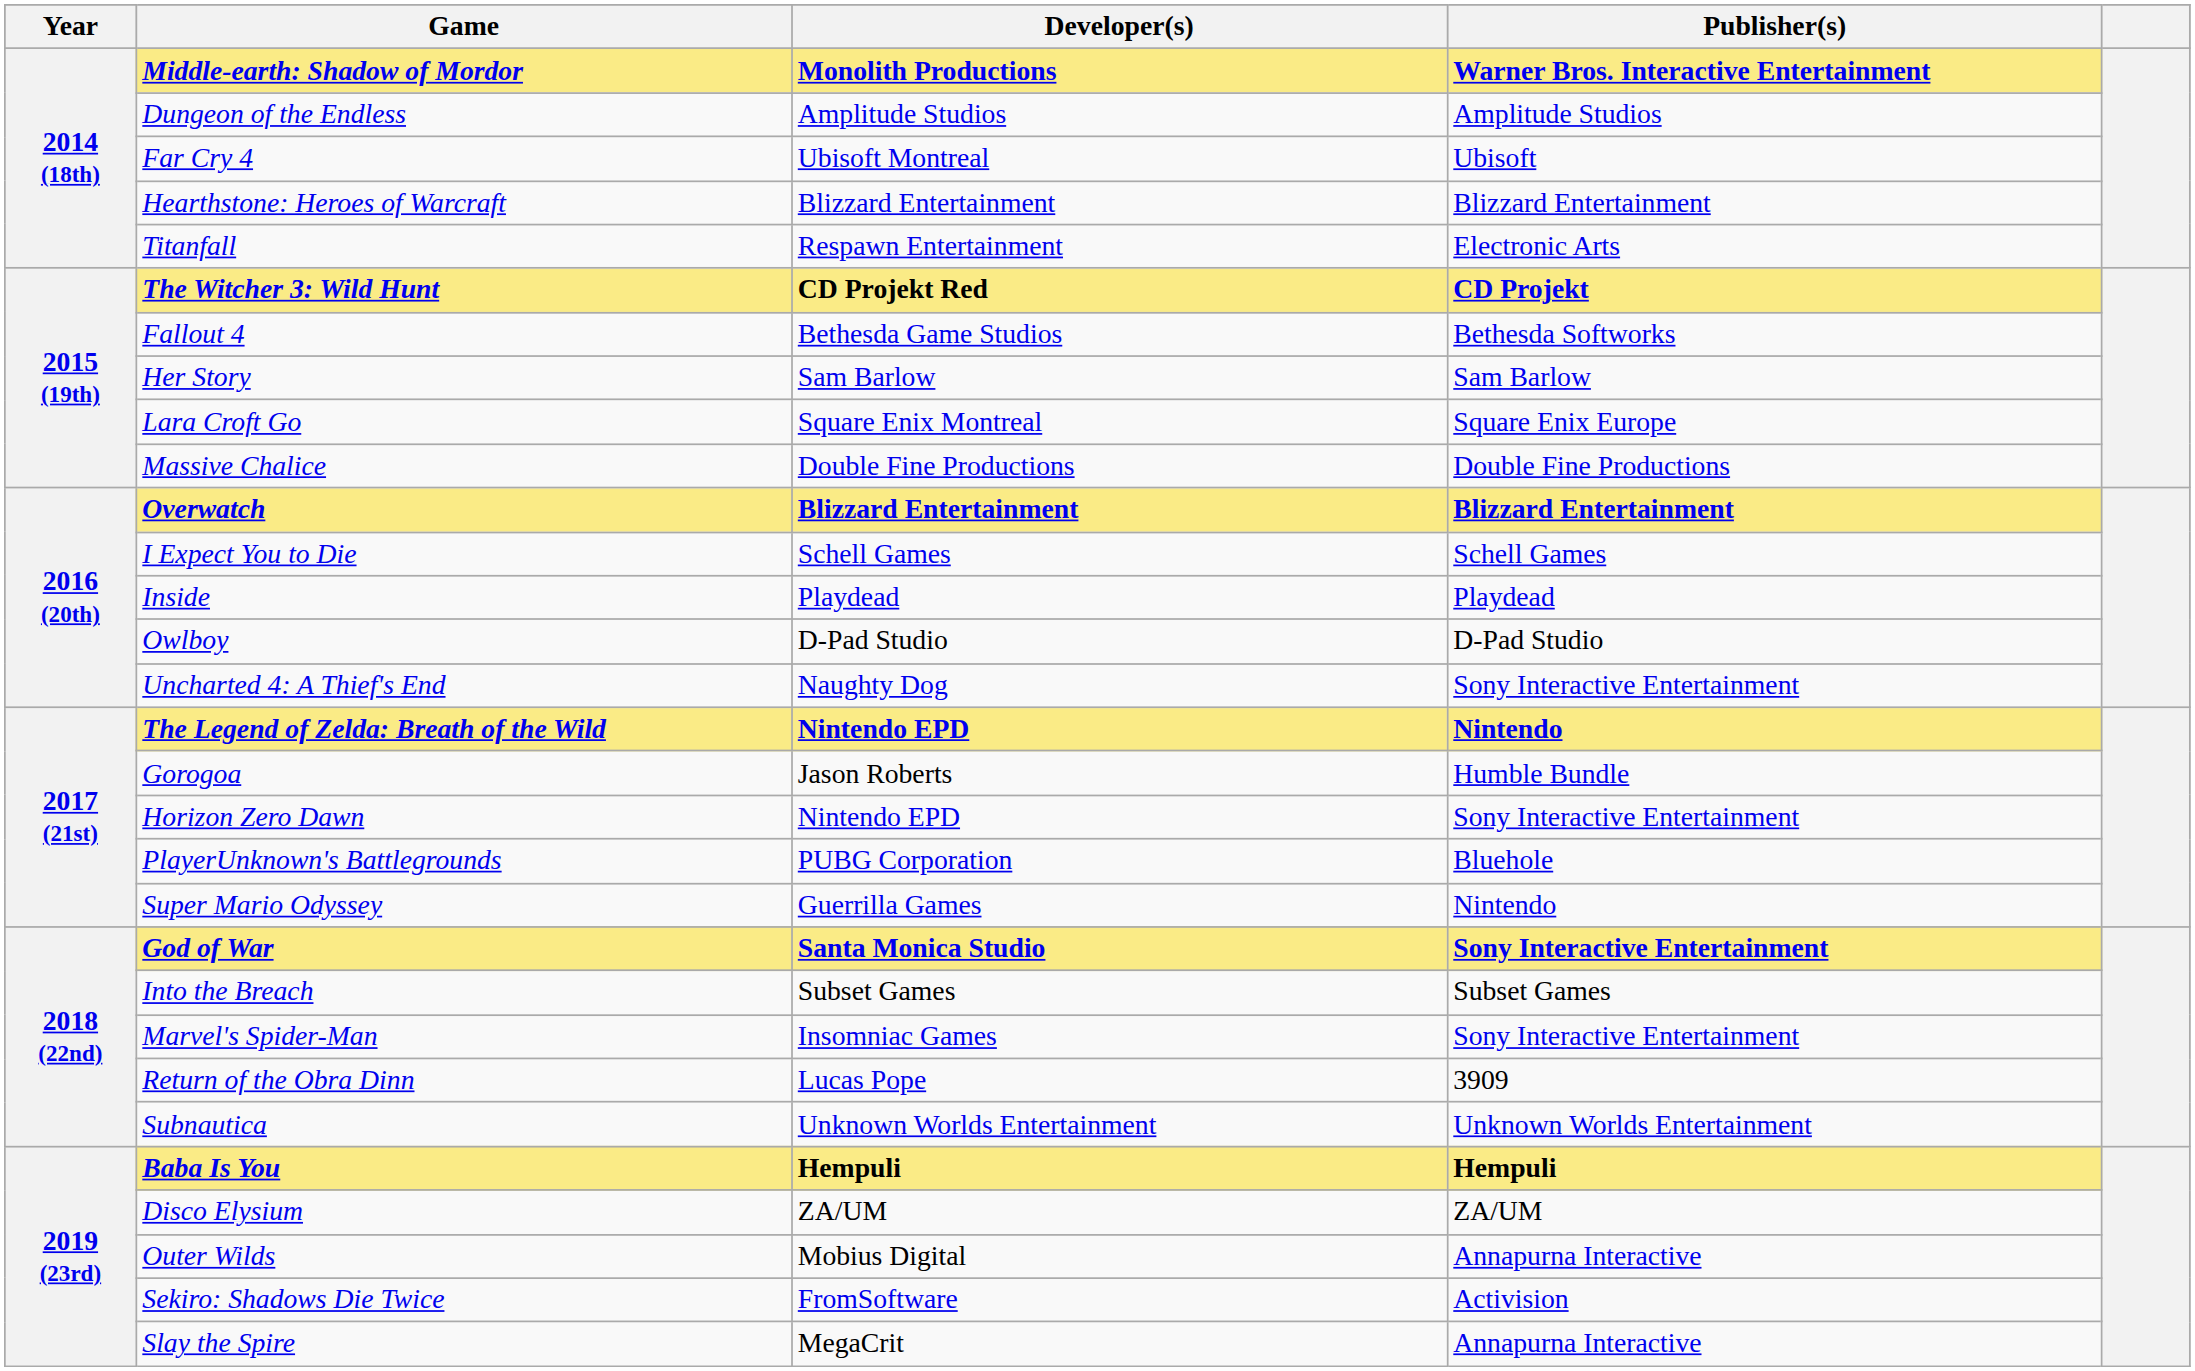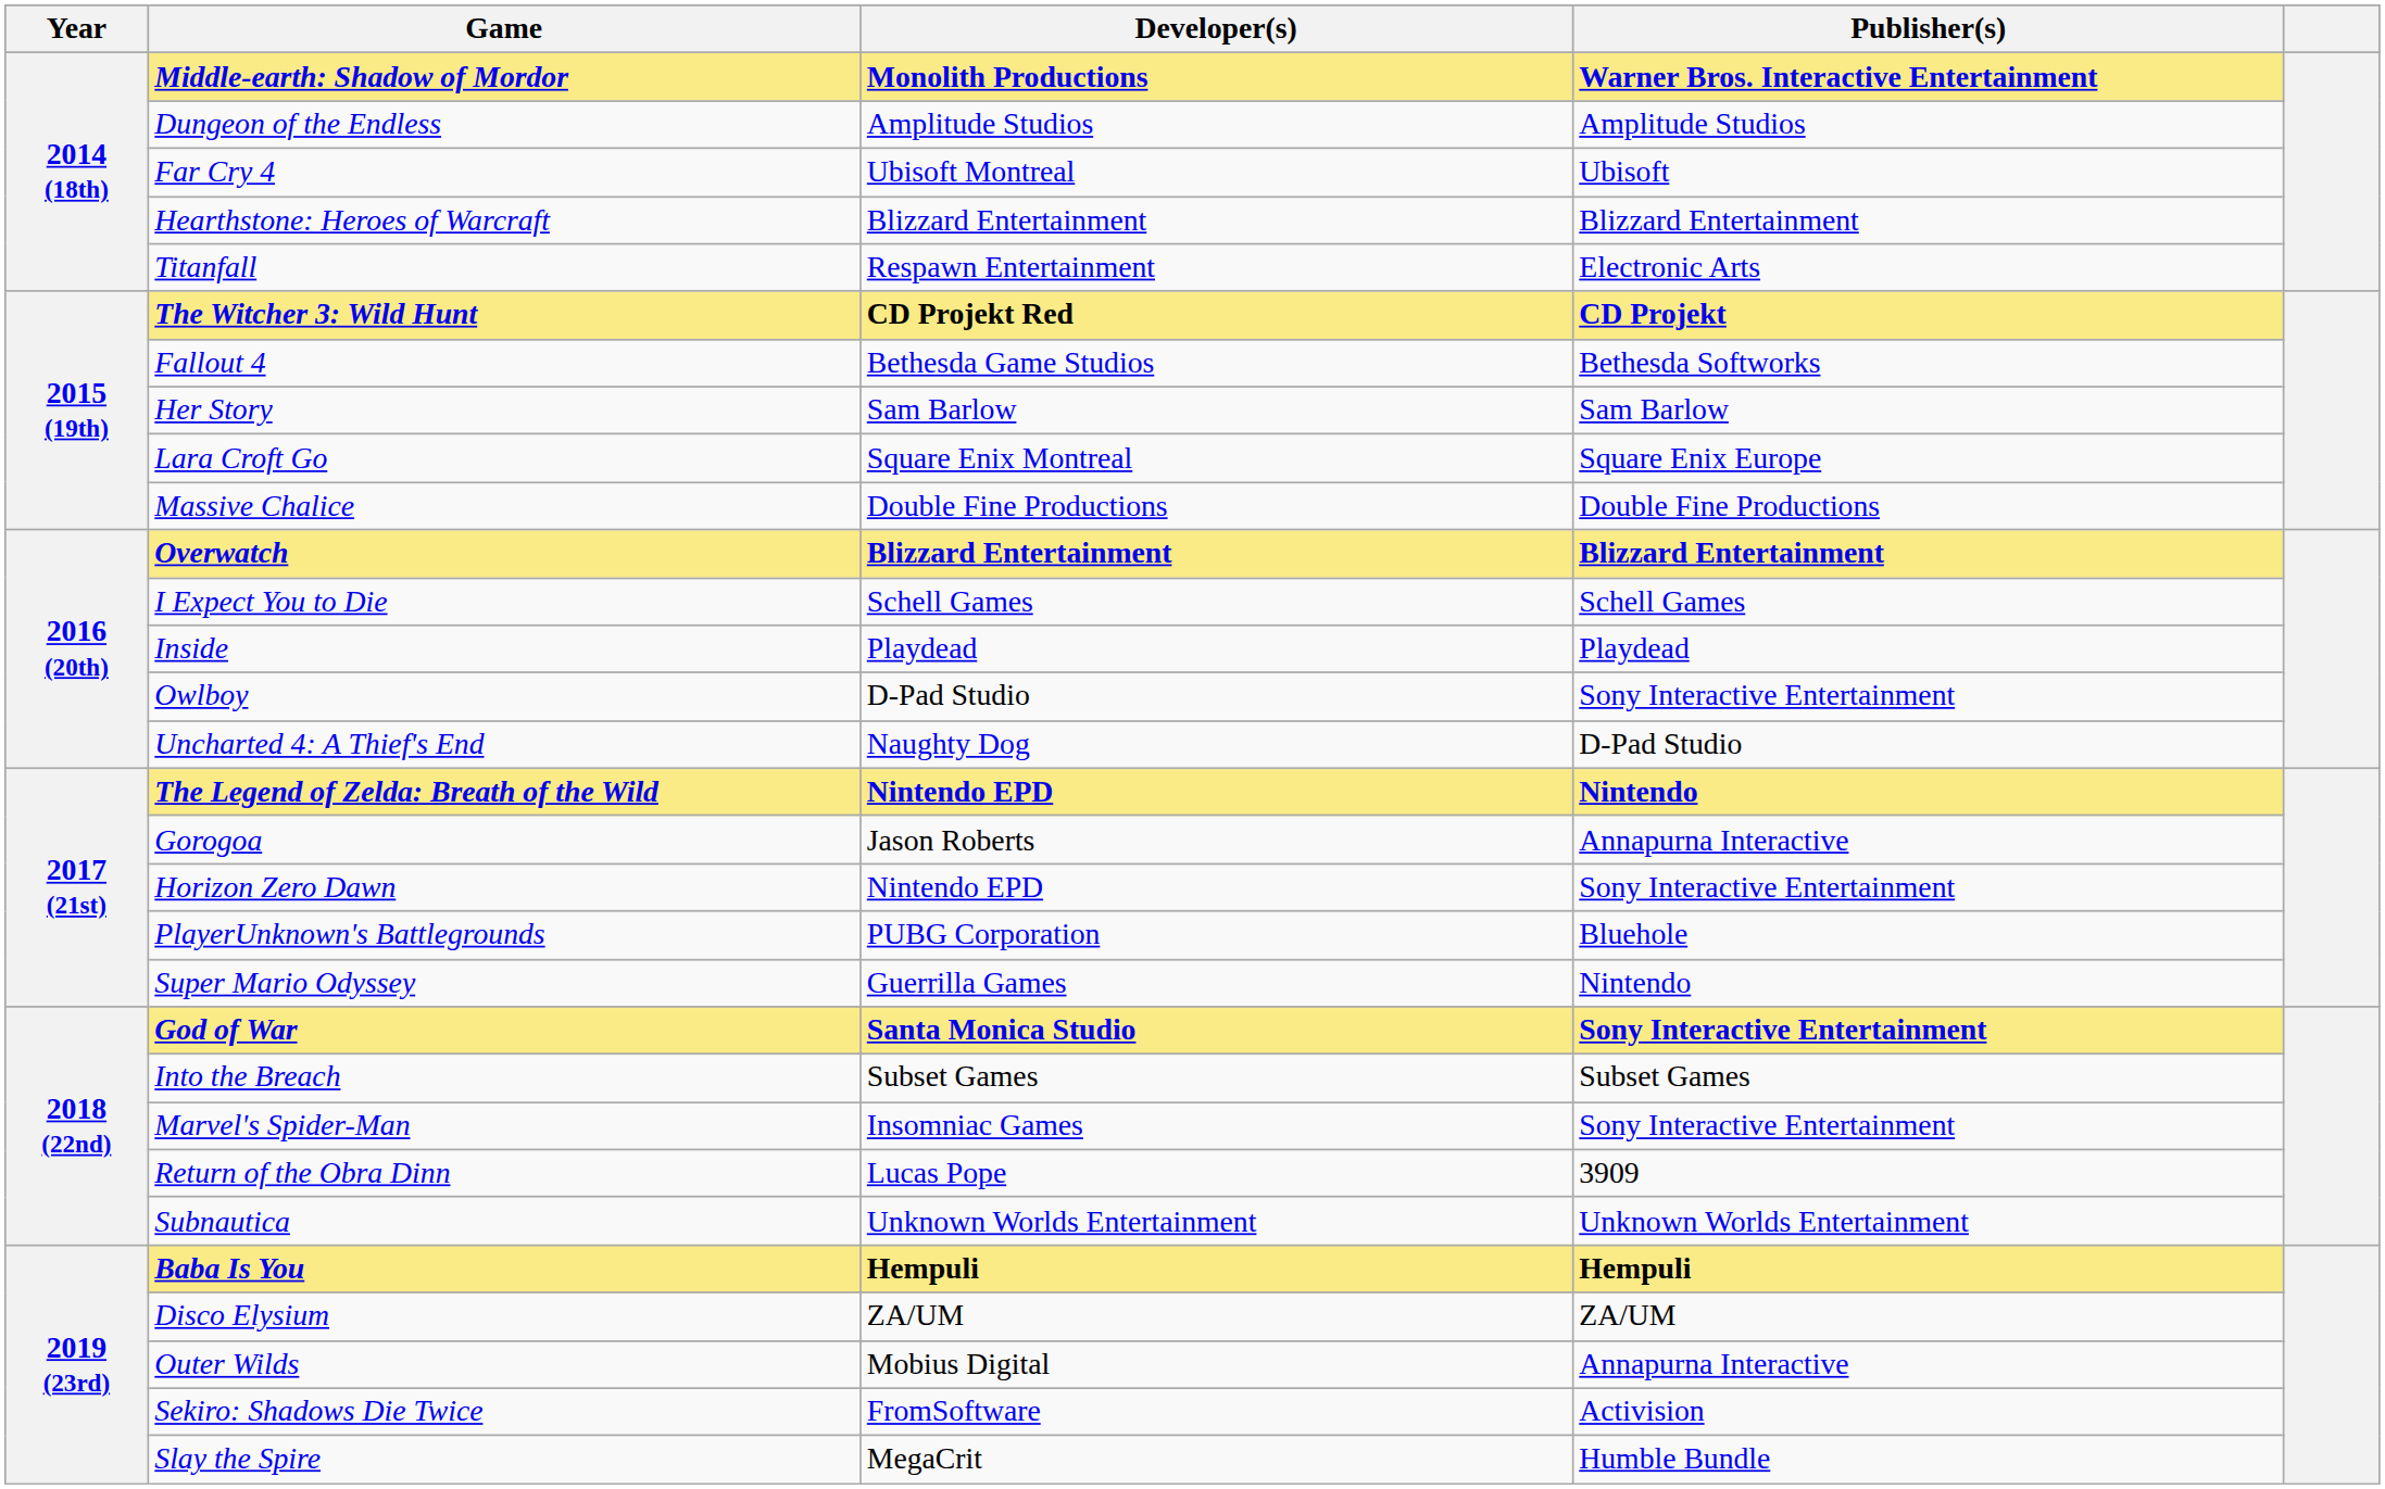 <table class="wikitable sortable" style="width:100%;">
 <tr style="background:#bebebe">
 <th scope="col" style="width:6%;">Year</th>
 <th scope="col" style="width:30%;">Game</th>
 <th scope="col" style="width:30%;">Developer(s)</th>
 <th scope="col" style="width:30%;">Publisher(s)</th>
 <th scope="col" style="width:4%;" class="unsortable"></th>
 </tr>
 <tr>
 <th scope="row" rowspan="5" style="text-align:center"><a href='#'>2014</a> <br><small><a href='#'>(18th)</a> </small></th>
 <td style="background:#FAEB86"><strong><em><a href='#'>Middle-earth: Shadow of Mordor</a></em></strong></td>
 <td style="background:#FAEB86"><strong><a href='#'>Monolith Productions</a></strong></td>
 <td style="background:#FAEB86"><strong><a href='#'>Warner Bros. Interactive Entertainment</a></strong></td>
 <th scope="row" rowspan="5" style="text-align;center;"></th>
 </tr>
 <tr>
 <td><em><a href='#'>Dungeon of the Endless</a></em></td>
 <td><a href='#'>Amplitude Studios</a></td>
 <td><a href='#'>Amplitude Studios</a></td>
 </tr>
 <tr>
 <td><em><a href='#'>Far Cry 4</a></em></td>
 <td><a href='#'>Ubisoft Montreal</a></td>
 <td><a href='#'>Ubisoft</a></td>
 </tr>
 <tr>
 <td><em><a href='#'>Hearthstone: Heroes of Warcraft</a></em></td>
 <td><a href='#'>Blizzard Entertainment</a></td>
 <td><a href='#'>Blizzard Entertainment</a></td>
 </tr>
 <tr>
 <td><em><a href='#'>Titanfall</a></em></td>
 <td><a href='#'>Respawn Entertainment</a></td>
 <td><a href='#'>Electronic Arts</a></td>
 </tr>
 <tr>
 <th scope="row" rowspan="5" style="text-align:center"><a href='#'>2015</a> <br><small><a href='#'>(19th)</a> </small></th>
 <td style="background:#FAEB86"><strong><em><a href='#'>The Witcher 3: Wild Hunt</a></em></strong></td>
 <td style="background:#FAEB86"><strong>CD Projekt Red</strong></td>
 <td style="background:#FAEB86"><strong><a href='#'>CD Projekt</a></strong></td>
 <th scope="row" rowspan="5" style="text-align;center;"></th>
 </tr>
 <tr>
 <td><em><a href='#'>Fallout 4</a></em></td>
 <td><a href='#'>Bethesda Game Studios</a></td>
 <td><a href='#'>Bethesda Softworks</a></td>
 </tr>
 <tr>
 <td><em><a href='#'>Her Story</a></em></td>
 <td><a href='#'>Sam Barlow</a></td>
 <td><a href='#'>Sam Barlow</a></td>
 </tr>
 <tr>
 <td><em><a href='#'>Lara Croft Go</a></em></td>
 <td><a href='#'>Square Enix Montreal</a></td>
 <td><a href='#'>Square Enix Europe</a></td>
 </tr>
 <tr>
 <td><em><a href='#'>Massive Chalice</a></em></td>
 <td><a href='#'>Double Fine Productions</a></td>
 <td><a href='#'>Double Fine Productions</a></td>
 </tr>
 <tr>
 <th scope="row" rowspan="5" style="text-align:center"><a href='#'>2016</a> <br><small><a href='#'>(20th)</a> </small></th>
 <td style="background:#FAEB86"><strong><em><a href='#'>Overwatch</a></em></strong></td>
 <td style="background:#FAEB86"><strong><a href='#'>Blizzard Entertainment</a></strong></td>
 <td style="background:#FAEB86"><strong><a href='#'>Blizzard Entertainment</a></strong></td>
 <th scope="row" rowspan="5" style="text-align;center;"></th>
 </tr>
 <tr>
 <td><em><a href='#'>I Expect You to Die</a></em></td>
 <td><a href='#'>Schell Games</a></td>
 <td><a href='#'>Schell Games</a></td>
 </tr>
 <tr>
 <td><em><a href='#'>Inside</a></em></td>
 <td><a href='#'>Playdead</a></td>
 <td><a href='#'>Playdead</a></td>
 </tr>
 <tr>
 <td><em><a href='#'>Owlboy</a></em></td>
 <td>D-Pad Studio</td>
-<td>D-Pad Studio</td>
+<td><a href='#'>Sony Interactive Entertainment</a></td>
 </tr>
 <tr>
 <td><em><a href='#'>Uncharted 4: A Thief's End</a></em></td>
 <td><a href='#'>Naughty Dog</a></td>
-<td><a href='#'>Sony Interactive Entertainment</a></td>
+<td>D-Pad Studio</td>
 </tr>
 <tr>
 <th scope="row" rowspan="5" style="text-align:center"><a href='#'>2017</a> <br><small><a href='#'>(21st)</a> </small></th>
 <td style="background:#FAEB86"><strong><em><a href='#'>The Legend of Zelda: Breath of the Wild</a></em></strong></td>
 <td style="background:#FAEB86"><strong><a href='#'>Nintendo EPD</a></strong></td>
 <td style="background:#FAEB86"><strong><a href='#'>Nintendo</a></strong></td>
 <th scope="row" rowspan="5" style="text-align;center;"></th>
 </tr>
 <tr>
 <td><em><a href='#'>Gorogoa</a></em></td>
 <td>Jason Roberts</td>
-<td><a href='#'>Humble Bundle</a></td>
+<td><a href='#'>Annapurna Interactive</a></td>
 </tr>
 <tr>
 <td><em><a href='#'>Horizon Zero Dawn</a></em></td>
 <td><a href='#'>Nintendo EPD</a></td>
 <td><a href='#'>Sony Interactive Entertainment</a></td>
 </tr>
 <tr>
 <td><em><a href='#'>PlayerUnknown's Battlegrounds</a></em></td>
 <td><a href='#'>PUBG Corporation</a></td>
 <td><a href='#'>Bluehole</a></td>
 </tr>
 <tr>
 <td><em><a href='#'>Super Mario Odyssey</a></em></td>
 <td><a href='#'>Guerrilla Games</a></td>
 <td><a href='#'>Nintendo</a></td>
 </tr>
 <tr>
 <th scope="row" rowspan="5" style="text-align:center"><a href='#'>2018</a> <br><small><a href='#'>(22nd)</a> </small></th>
 <td style="background:#FAEB86"><strong><em><a href='#'>God of War</a></em></strong></td>
 <td style="background:#FAEB86"><strong><a href='#'>Santa Monica Studio</a></strong></td>
 <td style="background:#FAEB86"><strong><a href='#'>Sony Interactive Entertainment</a></strong></td>
 <th scope="row" rowspan="5" style="text-align;center;"></th>
 </tr>
 <tr>
 <td><em><a href='#'>Into the Breach</a></em></td>
 <td>Subset Games</td>
 <td>Subset Games</td>
 </tr>
 <tr>
 <td><em><a href='#'>Marvel's Spider-Man</a></em></td>
 <td><a href='#'>Insomniac Games</a></td>
 <td><a href='#'>Sony Interactive Entertainment</a></td>
 </tr>
 <tr>
 <td><em><a href='#'>Return of the Obra Dinn</a></em></td>
 <td><a href='#'>Lucas Pope</a></td>
 <td>3909</td>
 </tr>
 <tr>
 <td><em><a href='#'>Subnautica</a></em></td>
 <td><a href='#'>Unknown Worlds Entertainment</a></td>
 <td><a href='#'>Unknown Worlds Entertainment</a></td>
 </tr>
 <tr>
 <th scope="row" rowspan="5" style="text-align:center"><a href='#'>2019</a> <br><small><a href='#'>(23rd)</a> </small></th>
 <td style="background:#FAEB86"><strong><em><a href='#'>Baba Is You</a></em></strong></td>
 <td style="background:#FAEB86"><strong>Hempuli</strong></td>
 <td style="background:#FAEB86"><strong>Hempuli</strong></td>
 <th scope="row" rowspan="5" style="text-align;center;"></th>
 </tr>
 <tr>
 <td><em><a href='#'>Disco Elysium</a></em></td>
 <td>ZA/UM</td>
 <td>ZA/UM</td>
 </tr>
 <tr>
 <td><em><a href='#'>Outer Wilds</a></em></td>
 <td>Mobius Digital</td>
 <td><a href='#'>Annapurna Interactive</a></td>
 </tr>
 <tr>
 <td><em><a href='#'>Sekiro: Shadows Die Twice</a></em></td>
 <td><a href='#'>FromSoftware</a></td>
 <td><a href='#'>Activision</a></td>
 </tr>
 <tr>
 <td><em><a href='#'>Slay the Spire</a></em></td>
 <td>MegaCrit</td>
-<td><a href='#'>Annapurna Interactive</a></td>
+<td><a href='#'>Humble Bundle</a></td>
 </tr>
 </table>
